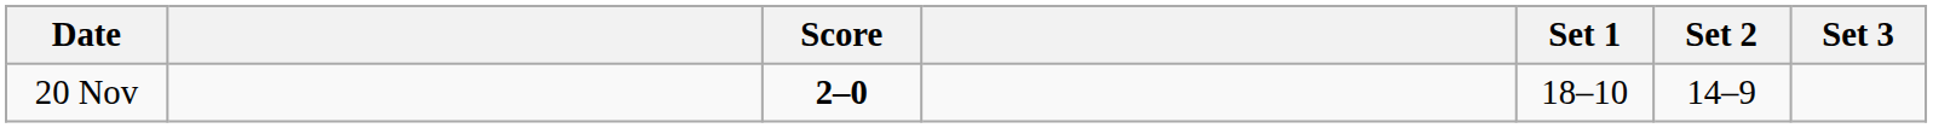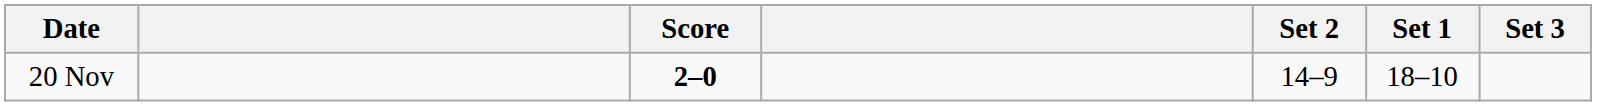 <table class="wikitable" style="text-align: center; font-size:90%">
 <tr>
 <th width="60">Date</th>
 <th align="right" width="240"></th>
 <th width="60">Score</th>
 <th align="left" width="240"></th>
+<th width="50">Set 2</th>
 <th width="50">Set 1</th>
-<th width="50">Set 2</th>
 <th width="50">Set 3</th>
 </tr>
 <tr>
 <td>20 Nov</td>
 <td align=right><strong></strong></td>
 <td align=center><strong>2–0</strong></td>
 <td align=left></td>
+<td>14–9</td>
 <td>18–10</td>
-<td>14–9</td>
 <td></td>
 </tr>
 </table>
